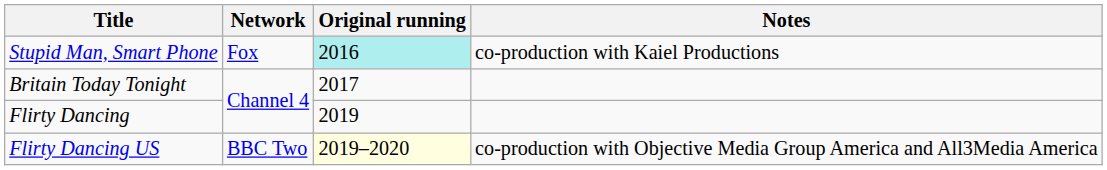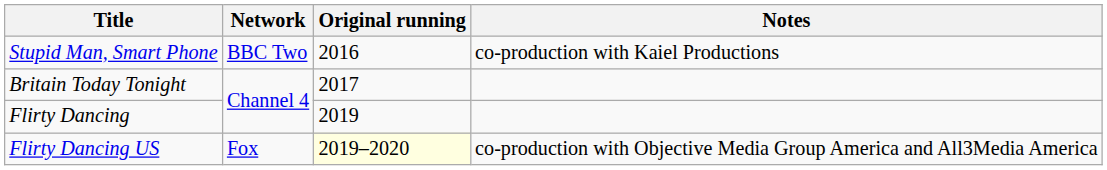 <table class="wikitable sortable">
 <tr>
 <th>Title</th>
 <th>Network</th>
 <th>Original running</th>
 <th>Notes</th>
 </tr>
 <tr>
 <td><em><a href='#'>Stupid Man, Smart Phone</a></em></td>
-<td><a href='#'>Fox</a></td>
-<td style="background: paleturquoise;">2016</td>
+<td><a href='#'>BBC Two</a></td>
+<td>2016</td>
 <td>co-production with Kaiel Productions</td>
 </tr>
 <tr>
 <td><em>Britain Today Tonight</em></td>
 <td rowspan="2"><a href='#'>Channel 4</a></td>
 <td>2017</td>
 <td></td>
 </tr>
 <tr>
 <td><em>Flirty Dancing</em></td>
 <td>2019</td>
 <td></td>
 </tr>
 <tr>
 <td><em><a href='#'>Flirty Dancing US</a></em></td>
-<td><a href='#'>BBC Two</a></td>
+<td><a href='#'>Fox</a></td>
 <td style="background: lightyellow;">2019–2020</td>
 <td>co-production with Objective Media Group America and All3Media America</td>
 </tr>
 </table>
